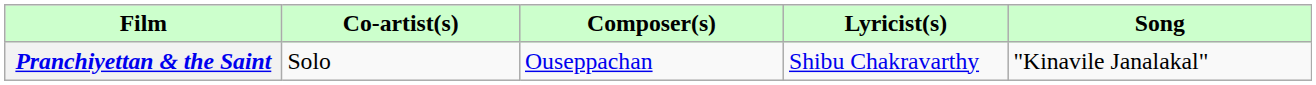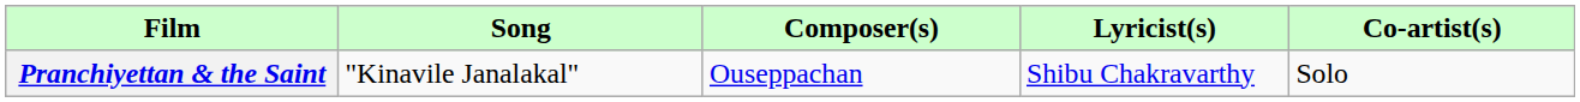 <table class="wikitable plainrowheaders" width="100%" textcolor:#000;">
 <tr style="background:#cfc; text-align:center;">
 <td scope="col" width=21%><strong>Film</strong></td>
-<td scope="col" width=18%><strong>Co-artist(s)</strong></td>
+<td scope="col" width=23%><strong>Song</strong></td>
 <td scope="col" width=20%><strong>Composer(s)</strong></td>
 <td scope="col" width=17%><strong>Lyricist(s)</strong></td>
-<td scope="col" width=23%><strong>Song</strong></td>
+<td scope="col" width=18%><strong>Co-artist(s)</strong></td>
 </tr>
 <tr>
 <th scope="row"><em><a href='#'>Pranchiyettan & the Saint</a></em></th>
-<td>Solo</td>
+<td>"Kinavile Janalakal"</td>
 <td><a href='#'>Ouseppachan</a></td>
 <td><a href='#'>Shibu Chakravarthy</a></td>
-<td>"Kinavile Janalakal"</td>
+<td>Solo</td>
 </tr>
 </table>
